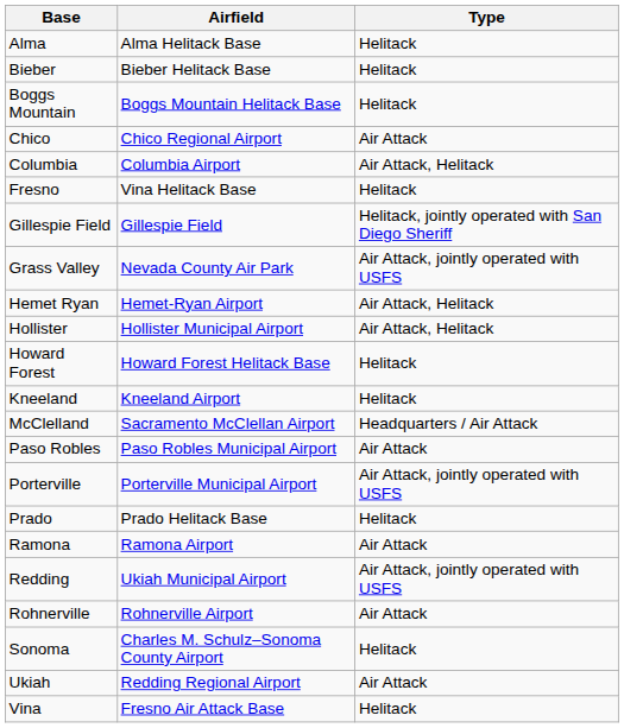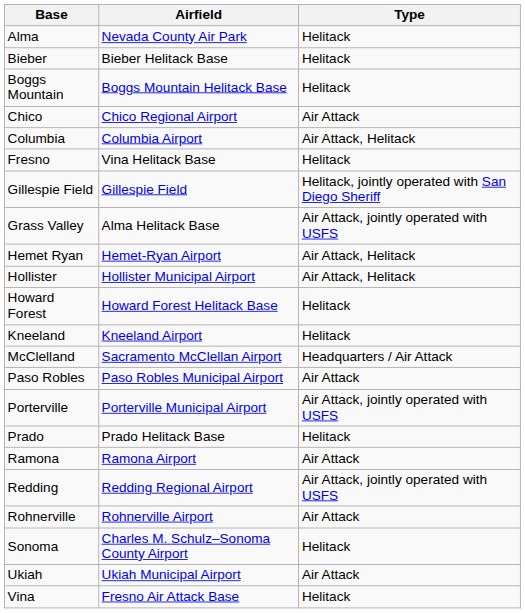 <table class="wikitable">
 <tr>
 <th>Base</th>
 <th>Airfield</th>
 <th>Type</th>
 </tr>
 <tr>
 <td>Alma</td>
-<td>Alma Helitack Base</td>
+<td><a href='#'>Nevada County Air Park</a></td>
 <td>Helitack</td>
 </tr>
 <tr>
 <td>Bieber</td>
 <td>Bieber Helitack Base</td>
 <td>Helitack</td>
 </tr>
 <tr>
 <td>Boggs Mountain</td>
 <td><a href='#'>Boggs Mountain Helitack Base</a></td>
 <td>Helitack</td>
 </tr>
 <tr>
 <td>Chico</td>
 <td><a href='#'>Chico Regional Airport</a></td>
 <td>Air Attack</td>
 </tr>
 <tr>
 <td>Columbia</td>
 <td><a href='#'>Columbia Airport</a></td>
 <td>Air Attack, Helitack</td>
 </tr>
 <tr>
 <td>Fresno</td>
 <td>Vina Helitack Base</td>
 <td>Helitack</td>
 </tr>
 <tr>
 <td>Gillespie Field</td>
 <td><a href='#'>Gillespie Field</a></td>
 <td>Helitack, jointly operated with <a href='#'>San Diego Sheriff</a></td>
 </tr>
 <tr>
 <td>Grass Valley</td>
-<td><a href='#'>Nevada County Air Park</a></td>
+<td>Alma Helitack Base</td>
 <td>Air Attack, jointly operated with <a href='#'>USFS</a></td>
 </tr>
 <tr>
 <td>Hemet Ryan</td>
 <td><a href='#'>Hemet-Ryan Airport</a></td>
 <td>Air Attack, Helitack</td>
 </tr>
 <tr>
 <td>Hollister</td>
 <td><a href='#'>Hollister Municipal Airport</a></td>
 <td>Air Attack, Helitack</td>
 </tr>
 <tr>
 <td>Howard Forest</td>
 <td><a href='#'>Howard Forest Helitack Base</a></td>
 <td>Helitack</td>
 </tr>
 <tr>
 <td>Kneeland</td>
 <td><a href='#'>Kneeland Airport</a></td>
 <td>Helitack</td>
 </tr>
 <tr>
 <td>McClelland</td>
 <td><a href='#'>Sacramento McClellan Airport</a></td>
 <td>Headquarters / Air Attack</td>
 </tr>
 <tr>
 <td>Paso Robles</td>
 <td><a href='#'>Paso Robles Municipal Airport</a></td>
 <td>Air Attack</td>
 </tr>
 <tr>
 <td>Porterville</td>
 <td><a href='#'>Porterville Municipal Airport</a></td>
 <td>Air Attack, jointly operated with <a href='#'>USFS</a></td>
 </tr>
 <tr>
 <td>Prado</td>
 <td>Prado Helitack Base</td>
 <td>Helitack</td>
 </tr>
 <tr>
 <td>Ramona</td>
 <td><a href='#'>Ramona Airport</a></td>
 <td>Air Attack</td>
 </tr>
 <tr>
 <td>Redding</td>
-<td><a href='#'>Ukiah Municipal Airport</a></td>
+<td><a href='#'>Redding Regional Airport</a></td>
 <td>Air Attack, jointly operated with <a href='#'>USFS</a></td>
 </tr>
 <tr>
 <td>Rohnerville</td>
 <td><a href='#'>Rohnerville Airport</a></td>
 <td>Air Attack</td>
 </tr>
 <tr>
 <td>Sonoma</td>
 <td><a href='#'>Charles M. Schulz–Sonoma County Airport</a></td>
 <td>Helitack</td>
 </tr>
 <tr>
 <td>Ukiah</td>
-<td><a href='#'>Redding Regional Airport</a></td>
+<td><a href='#'>Ukiah Municipal Airport</a></td>
 <td>Air Attack</td>
 </tr>
 <tr>
 <td>Vina</td>
 <td><a href='#'>Fresno Air Attack Base</a></td>
 <td>Helitack</td>
 </tr>
 </table>
